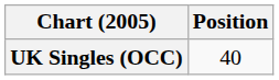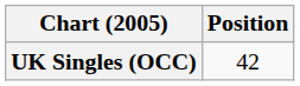 <table class="wikitable plainrowheaders" style="text-align:center">
 <tr>
 <th scope="col">Chart (2005)</th>
 <th scope="col">Position</th>
 </tr>
 <tr>
 <th scope="row">UK Singles (OCC)</th>
-<td>40</td>
+<td>42</td>
 </tr>
 </table>
